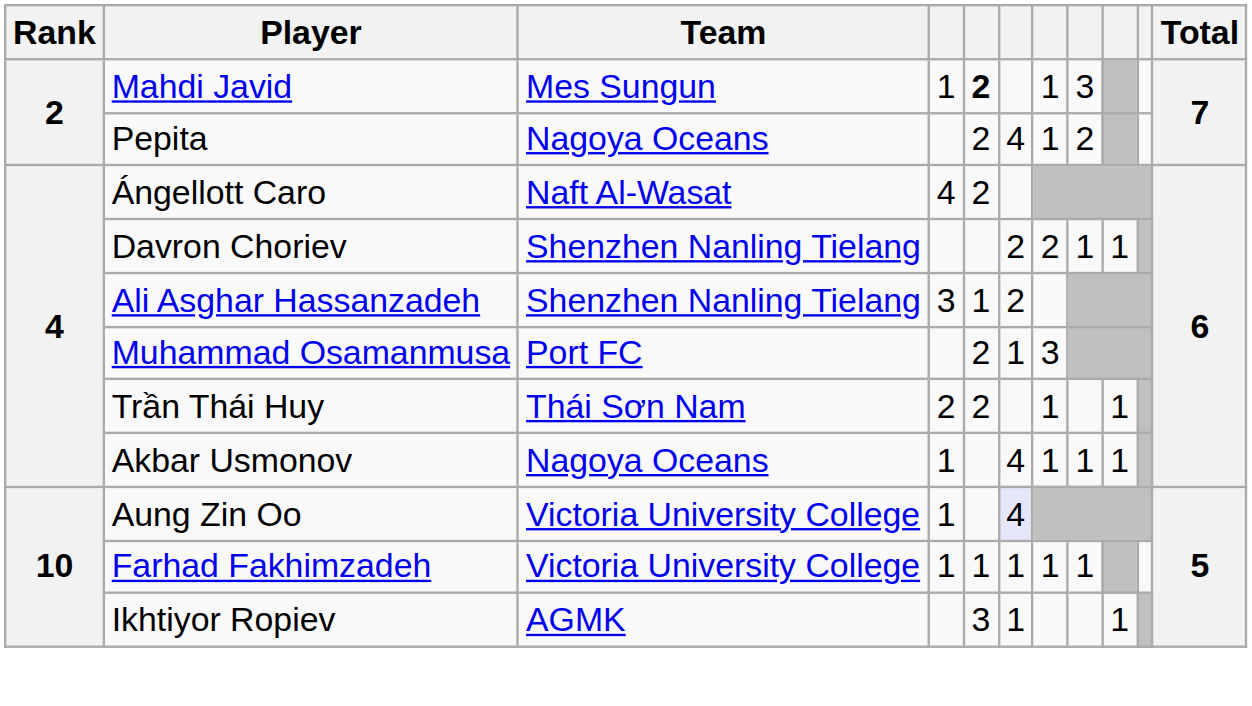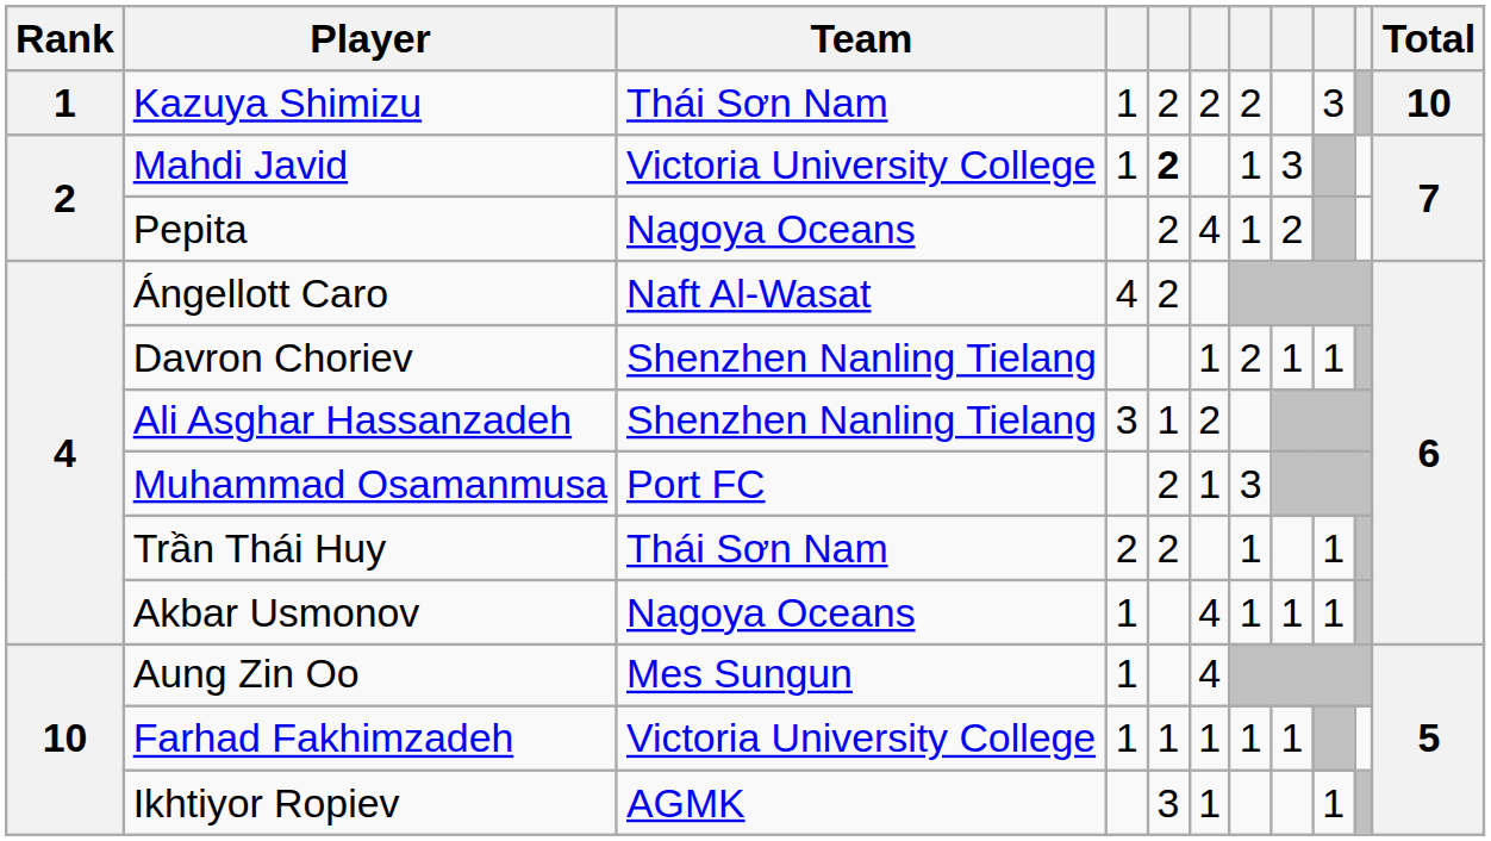 <table class="wikitable" style="text-align:center; font-size:90%">
 <tr>
 <th>Rank</th>
 <th>Player</th>
 <th>Team</th>
 <th></th>
 <th></th>
 <th></th>
 <th></th>
 <th></th>
 <th></th>
 <th></th>
 <th>Total</th>
 </tr>
 <tr>
+<th>1</th>
+<td align=left> <a href='#'>Kazuya Shimizu</a></td>
+<td align=left> <a href='#'>Thái Sơn Nam</a></td>
+<td>1</td>
+<td>2</td>
+<td>2</td>
+<td>2</td>
+<td></td>
+<td>3</td>
+<td bgcolor="silver"></td>
+<th>10</th>
+</tr>
+<tr>
 <th rowspan=2>2</th>
 <td align=left> <a href='#'>Mahdi Javid</a></td>
-<td align=left> <a href='#'>Mes Sungun</a></td>
+<td align=left> <a href='#'>Victoria University College</a></td>
 <td>1</td>
 <td><strong>2</strong></td>
 <td></td>
 <td>1</td>
 <td>3</td>
 <td bgcolor="silver"></td>
 <td></td>
 <th rowspan=2>7</th>
 </tr>
 <tr>
 <td align=left> Pepita</td>
 <td align=left> <a href='#'>Nagoya Oceans</a></td>
 <td></td>
 <td>2</td>
 <td>4</td>
 <td>1</td>
 <td>2</td>
 <td bgcolor="silver"></td>
 <td></td>
 </tr>
 <tr>
 <th rowspan=6>4</th>
 <td align=left> Ángellott Caro</td>
 <td align=left> <a href='#'>Naft Al-Wasat</a></td>
 <td>4</td>
 <td>2</td>
 <td></td>
 <td bgcolor="silver" colspan=4></td>
 <th rowspan=6>6</th>
 </tr>
 <tr>
 <td align=left> Davron Choriev</td>
 <td align=left> <a href='#'>Shenzhen Nanling Tielang</a></td>
 <td></td>
 <td></td>
-<td>2</td>
+<td>1</td>
 <td>2</td>
 <td>1</td>
 <td>1</td>
 <td bgcolor="silver"></td>
 </tr>
 <tr>
 <td align=left> <a href='#'>Ali Asghar Hassanzadeh</a></td>
 <td align=left> <a href='#'>Shenzhen Nanling Tielang</a></td>
 <td>3</td>
 <td>1</td>
 <td>2</td>
 <td></td>
 <td bgcolor="silver" colspan=3></td>
 </tr>
 <tr>
 <td align=left> <a href='#'>Muhammad Osamanmusa</a></td>
 <td align=left> <a href='#'>Port FC</a></td>
 <td></td>
 <td>2</td>
 <td>1</td>
 <td>3</td>
 <td bgcolor="silver" colspan=3></td>
 </tr>
 <tr>
 <td align=left> Trần Thái Huy</td>
 <td align=left> <a href='#'>Thái Sơn Nam</a></td>
 <td>2</td>
 <td>2</td>
 <td></td>
 <td>1</td>
 <td></td>
 <td>1</td>
 <td bgcolor="silver"></td>
 </tr>
 <tr>
 <td align=left> Akbar Usmonov</td>
 <td align=left> <a href='#'>Nagoya Oceans</a></td>
 <td>1</td>
 <td></td>
 <td>4</td>
 <td>1</td>
 <td>1</td>
 <td>1</td>
 <td bgcolor="silver"></td>
 </tr>
 <tr>
 <th rowspan=3>10</th>
 <td align=left> Aung Zin Oo</td>
-<td align=left> <a href='#'>Victoria University College</a></td>
+<td align=left> <a href='#'>Mes Sungun</a></td>
 <td>1</td>
 <td></td>
-<td style="background: lavender;">4</td>
+<td>4</td>
 <td bgcolor="silver" colspan=4></td>
 <th rowspan=3>5</th>
 </tr>
 <tr>
 <td align=left> <a href='#'>Farhad Fakhimzadeh</a></td>
 <td align=left> <a href='#'>Victoria University College</a></td>
 <td>1</td>
 <td>1</td>
 <td>1</td>
 <td>1</td>
 <td>1</td>
 <td bgcolor="silver"></td>
 <td></td>
 </tr>
 <tr>
 <td align=left> Ikhtiyor Ropiev</td>
 <td align=left> <a href='#'>AGMK</a></td>
 <td></td>
 <td>3</td>
 <td>1</td>
 <td></td>
 <td></td>
 <td>1</td>
 <td bgcolor="silver"></td>
 </tr>
 </table>
